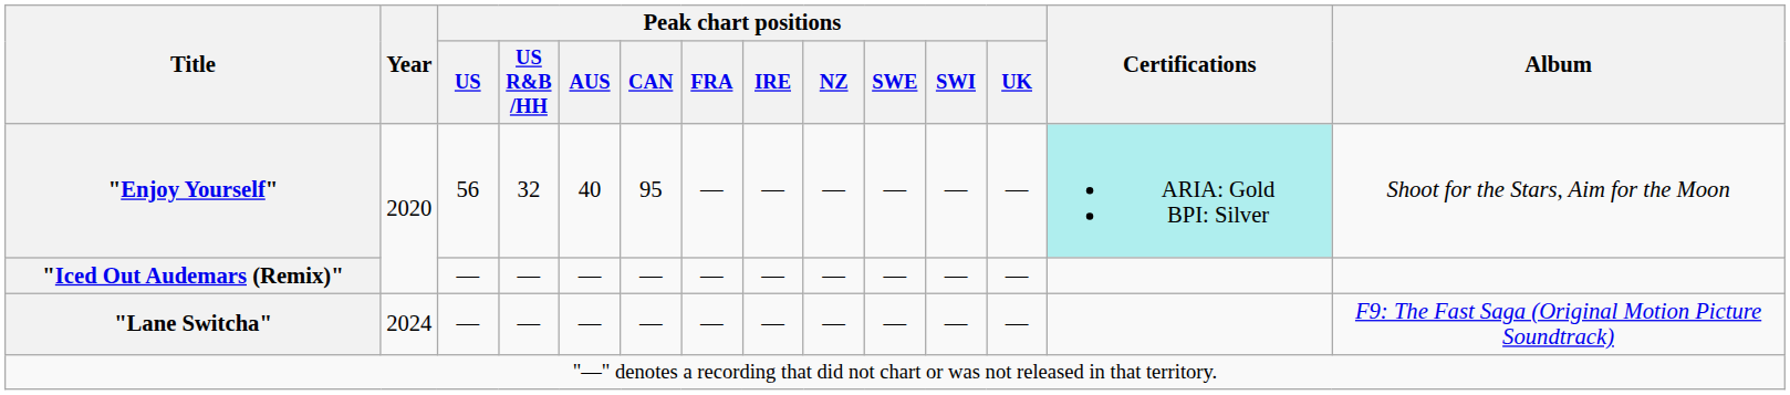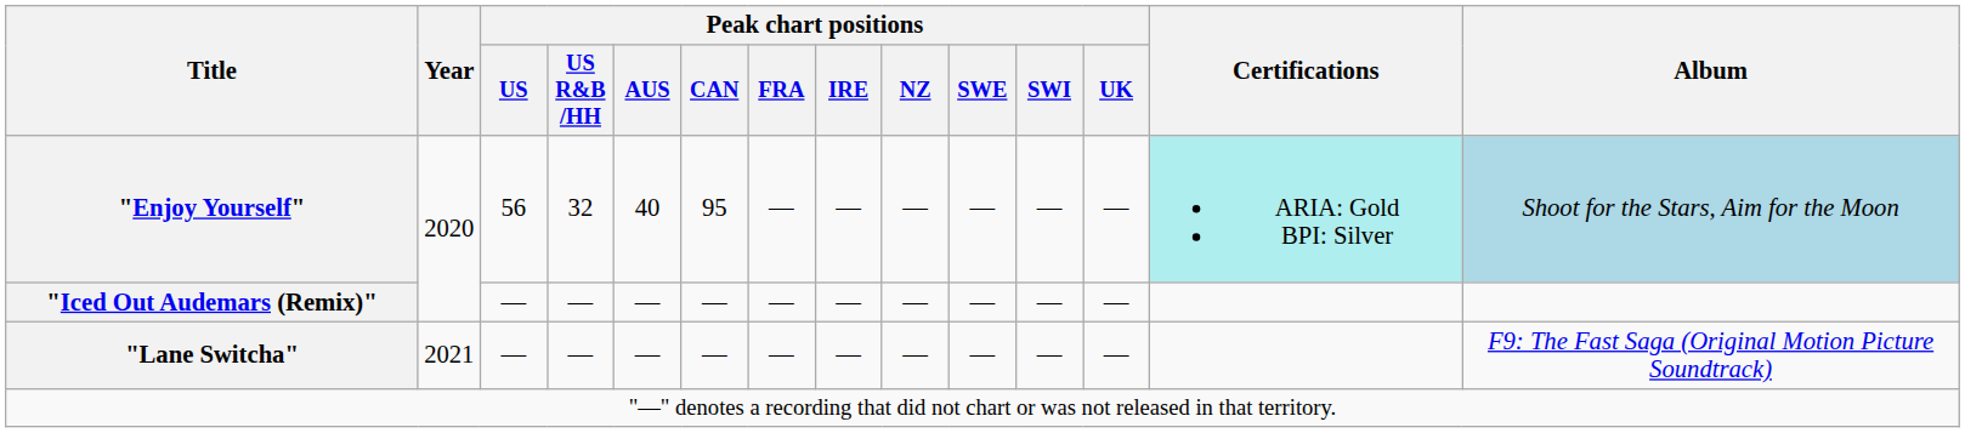 <table class="wikitable plainrowheaders" style="text-align:center;">
 <tr>
 <th scope="col" rowspan="2" style="width:16em;">Title</th>
 <th scope="col" rowspan="2" style="width:1em;">Year</th>
 <th scope="col" colspan="10">Peak chart positions</th>
 <th scope="col" rowspan="2" style="width:12em;">Certifications</th>
 <th scope="col" rowspan="2">Album</th>
 </tr>
 <tr>
 <th scope="col" style="width:2.5em;font-size:90%;"><a href='#'>US</a><br></th>
 <th scope="col" style="width:2.5em;font-size:90%;"><a href='#'>US<br>R&B<br>/HH</a><br></th>
 <th scope="col" style="width:2.5em;font-size:90%;"><a href='#'>AUS</a><br></th>
 <th scope="col" style="width:2.5em;font-size:90%;"><a href='#'>CAN</a><br></th>
 <th scope="col" style="width:2.5em;font-size:90%;"><a href='#'>FRA</a><br></th>
 <th scope="col" style="width:2.5em;font-size:90%;"><a href='#'>IRE</a><br></th>
 <th scope="col" style="width:2.5em;font-size:90%;"><a href='#'>NZ</a><br></th>
 <th scope="col" style="width:2.5em;font-size:90%;"><a href='#'>SWE</a><br></th>
 <th scope="col" style="width:2.5em;font-size:90%;"><a href='#'>SWI</a><br></th>
 <th scope="col" style="width:2.5em;font-size:90%;"><a href='#'>UK</a><br></th>
 </tr>
 <tr>
 <th scope="row">"<a href='#'>Enjoy Yourself</a>"<br></th>
 <td rowspan="2">2020</td>
 <td>56</td>
 <td>32</td>
 <td>40</td>
 <td>95</td>
 <td>—</td>
 <td>—</td>
 <td>—</td>
 <td>—</td>
 <td>—</td>
 <td>—</td>
 <td style="background: paleturquoise;"><br><ul><li>ARIA: Gold</li><li>BPI: Silver</li></ul></td>
-<td><em>Shoot for the Stars, Aim for the Moon</em></td>
+<td style="background: lightblue;"><em>Shoot for the Stars, Aim for the Moon</em></td>
 </tr>
 <tr>
 <th scope="row">"<a href='#'>Iced Out Audemars</a> (Remix)"<br></th>
 <td>—</td>
 <td>—</td>
 <td>—</td>
 <td>—</td>
 <td>—</td>
 <td>—</td>
 <td>—</td>
 <td>—</td>
 <td>—</td>
 <td>—</td>
 <td></td>
 <td></td>
 </tr>
 <tr>
 <th scope="row">"Lane Switcha"<br></th>
-<td>2024</td>
+<td>2021</td>
 <td>—</td>
 <td>—</td>
 <td>—</td>
 <td>—</td>
 <td>—</td>
 <td>—</td>
 <td>—</td>
 <td>—</td>
 <td>—</td>
 <td>—</td>
 <td></td>
 <td><em><a href='#'>F9: The Fast Saga (Original Motion Picture Soundtrack)</a></em></td>
 </tr>
 <tr>
 <td colspan="14" style="font-size:90%">"—" denotes a recording that did not chart or was not released in that territory.</td>
 </tr>
 </table>
